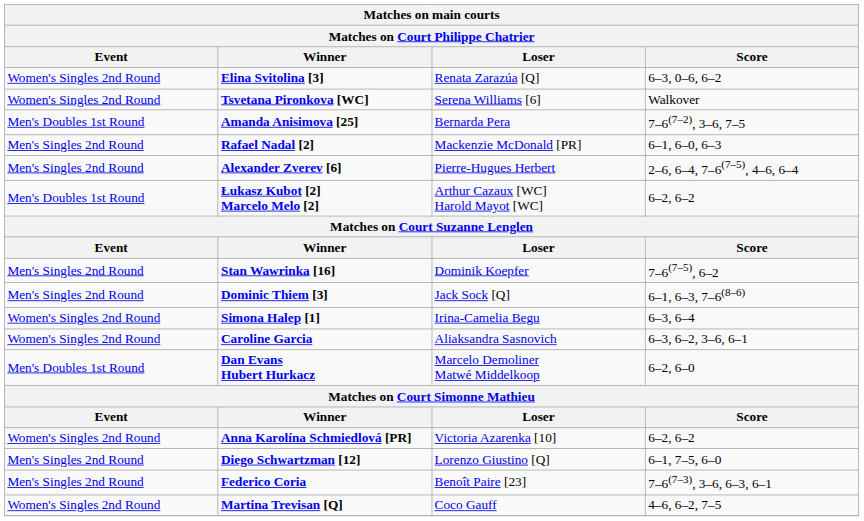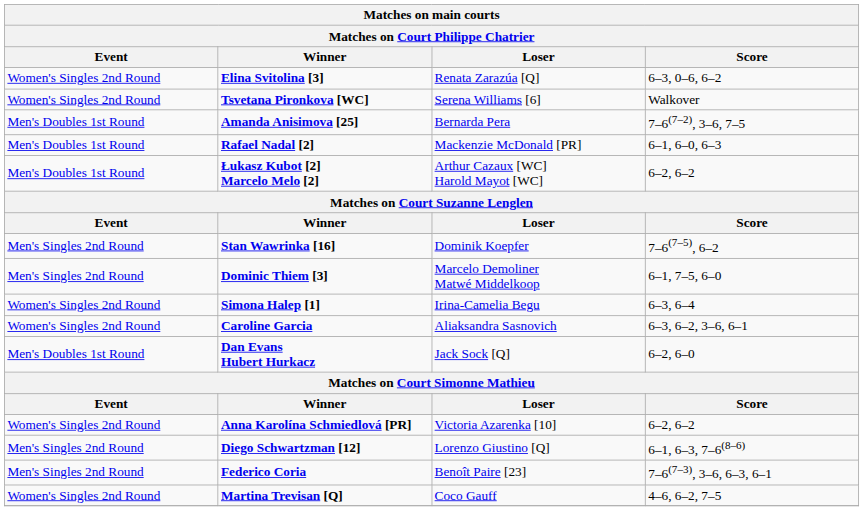 <table class="wikitable" style="margin:auto;">
 <tr>
 <th colspan="4" style="white-space:nowrap;">Matches on main courts</th>
 </tr>
 <tr>
 <th colspan="4"><strong>Matches on <a href='#'>Court Philippe Chatrier</a></strong></th>
 </tr>
 <tr>
 <th width=250>Event</th>
 <th width=250>Winner</th>
 <th width=250>Loser</th>
 <th width=250>Score</th>
 </tr>
 <tr>
 <td><a href='#'>Women's Singles 2nd Round</a></td>
 <td><strong> <a href='#'>Elina Svitolina</a> [3]</strong></td>
 <td> <a href='#'>Renata Zarazúa</a> [Q]</td>
 <td>6–3, 0–6, 6–2</td>
 </tr>
 <tr>
 <td><a href='#'>Women's Singles 2nd Round</a></td>
 <td><strong> <a href='#'>Tsvetana Pironkova</a> [WC]</strong></td>
 <td> <a href='#'>Serena Williams</a> [6]</td>
 <td>Walkover</td>
 </tr>
 <tr>
 <td><a href='#'>Men's Doubles 1st Round</a></td>
 <td><strong> <a href='#'>Amanda Anisimova</a> [25]</strong></td>
 <td> <a href='#'>Bernarda Pera</a></td>
 <td>7–6<sup>(7–2)</sup>, 3–6, 7–5</td>
 </tr>
 <tr>
-<td><a href='#'>Men's Singles 2nd Round</a></td>
+<td><a href='#'>Men's Doubles 1st Round</a></td>
 <td><strong> <a href='#'>Rafael Nadal</a> [2]</strong></td>
 <td> <a href='#'>Mackenzie McDonald</a> [PR]</td>
 <td>6–1, 6–0, 6–3</td>
-</tr>
-<tr>
-<td><a href='#'>Men's Singles 2nd Round</a></td>
-<td><strong> <a href='#'>Alexander Zverev</a> [6]</strong></td>
-<td> <a href='#'>Pierre-Hugues Herbert</a></td>
-<td>2–6, 6–4, 7–6<sup>(7–5)</sup>, 4–6, 6–4</td>
 </tr>
 <tr>
 <td><a href='#'>Men's Doubles 1st Round</a></td>
 <td><strong> <a href='#'>Łukasz Kubot</a> [2]</strong> <br> <strong> <a href='#'>Marcelo Melo</a> [2]</strong></td>
 <td> <a href='#'>Arthur Cazaux</a> [WC] <br>  <a href='#'>Harold Mayot</a> [WC]</td>
 <td>6–2, 6–2</td>
 </tr>
 <tr>
 <th colspan="4"><strong>Matches on <a href='#'>Court Suzanne Lenglen</a></strong></th>
 </tr>
 <tr>
 <th width=250>Event</th>
 <th width=250>Winner</th>
 <th width=250>Loser</th>
 <th width=250>Score</th>
 </tr>
 <tr>
 <td><a href='#'>Men's Singles 2nd Round</a></td>
 <td><strong> <a href='#'>Stan Wawrinka</a> [16]</strong></td>
 <td> <a href='#'>Dominik Koepfer</a></td>
 <td>7–6<sup>(7–5)</sup>, 6–2</td>
 </tr>
 <tr>
 <td><a href='#'>Men's Singles 2nd Round</a></td>
 <td><strong> <a href='#'>Dominic Thiem</a> [3]</strong></td>
-<td> <a href='#'>Jack Sock</a> [Q]</td>
-<td>6–1, 6–3, 7–6<sup>(8–6)</sup></td>
+<td> <a href='#'>Marcelo Demoliner</a> <br>  <a href='#'>Matwé Middelkoop</a></td>
+<td>6–1, 7–5, 6–0</td>
 </tr>
 <tr>
 <td><a href='#'>Women's Singles 2nd Round</a></td>
 <td><strong> <a href='#'>Simona Halep</a> [1]</strong></td>
 <td> <a href='#'>Irina-Camelia Begu</a></td>
 <td>6–3, 6–4</td>
 </tr>
 <tr>
 <td><a href='#'>Women's Singles 2nd Round</a></td>
 <td><strong> <a href='#'>Caroline Garcia</a></strong></td>
 <td> <a href='#'>Aliaksandra Sasnovich</a></td>
 <td>6–3, 6–2, 3–6, 6–1</td>
 </tr>
 <tr>
 <td><a href='#'>Men's Doubles 1st Round</a></td>
 <td><strong> <a href='#'>Dan Evans</a></strong> <br> <strong> <a href='#'>Hubert Hurkacz</a></strong></td>
-<td> <a href='#'>Marcelo Demoliner</a> <br>  <a href='#'>Matwé Middelkoop</a></td>
+<td> <a href='#'>Jack Sock</a> [Q]</td>
 <td>6–2, 6–0</td>
 </tr>
 <tr>
 <th colspan="4"><strong>Matches on <a href='#'>Court Simonne Mathieu</a></strong></th>
 </tr>
 <tr>
 <th width=250>Event</th>
 <th width=250>Winner</th>
 <th width=250>Loser</th>
 <th width=250>Score</th>
 </tr>
 <tr>
 <td><a href='#'>Women's Singles 2nd Round</a></td>
 <td><strong> <a href='#'>Anna Karolína Schmiedlová</a> [PR]</strong></td>
 <td> <a href='#'>Victoria Azarenka</a> [10]</td>
 <td>6–2, 6–2</td>
 </tr>
 <tr>
 <td><a href='#'>Men's Singles 2nd Round</a></td>
 <td><strong> <a href='#'>Diego Schwartzman</a> [12]</strong></td>
 <td> <a href='#'>Lorenzo Giustino</a> [Q]</td>
-<td>6–1, 7–5, 6–0</td>
+<td>6–1, 6–3, 7–6<sup>(8–6)</sup></td>
 </tr>
 <tr>
 <td><a href='#'>Men's Singles 2nd Round</a></td>
 <td><strong> <a href='#'>Federico Coria</a></strong></td>
 <td> <a href='#'>Benoît Paire</a> [23]</td>
 <td>7–6<sup>(7–3)</sup>, 3–6, 6–3, 6–1</td>
 </tr>
 <tr>
 <td><a href='#'>Women's Singles 2nd Round</a></td>
 <td><strong> <a href='#'>Martina Trevisan</a> [Q]</strong></td>
 <td> <a href='#'>Coco Gauff</a></td>
 <td>4–6, 6–2, 7–5</td>
 </tr>
 <tr>
 </tr>
 </table>
